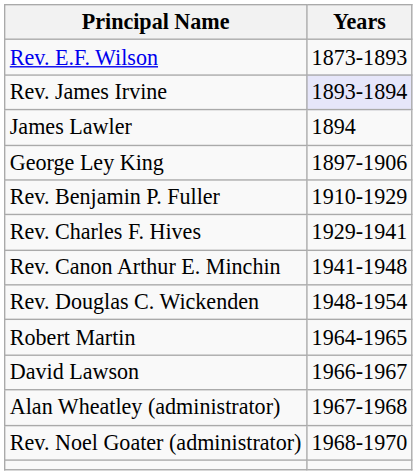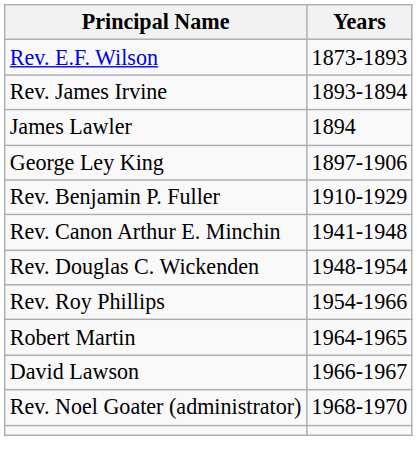 <table class="wikitable">
 <tr>
 <th>Principal Name</th>
 <th>Years</th>
 </tr>
 <tr>
 <td><a href='#'>Rev. E.F. Wilson</a></td>
 <td>1873-1893</td>
 </tr>
 <tr>
 <td>Rev. James Irvine</td>
-<td style="background: lavender;">1893-1894</td>
+<td>1893-1894</td>
 </tr>
 <tr>
 <td>James Lawler</td>
 <td>1894</td>
 </tr>
 <tr>
 <td>George Ley King</td>
 <td>1897-1906</td>
 </tr>
 <tr>
 <td>Rev. Benjamin P. Fuller</td>
 <td>1910-1929</td>
 </tr>
 <tr>
-<td>Rev. Charles F. Hives</td>
-<td>1929-1941</td>
-</tr>
-<tr>
 <td>Rev. Canon Arthur E. Minchin</td>
 <td>1941-1948</td>
 </tr>
 <tr>
 <td>Rev. Douglas C. Wickenden</td>
 <td>1948-1954</td>
+</tr>
+<tr>
+<td>Rev. Roy Phillips</td>
+<td>1954-1966</td>
 </tr>
 <tr>
 <td>Robert Martin</td>
 <td>1964-1965</td>
 </tr>
 <tr>
 <td>David Lawson</td>
 <td>1966-1967</td>
 </tr>
 <tr>
-<td>Alan Wheatley (administrator)</td>
-<td>1967-1968</td>
-</tr>
-<tr>
 <td>Rev. Noel Goater (administrator)</td>
 <td>1968-1970</td>
 </tr>
 <tr>
 <td></td>
 </tr>
 </table>
